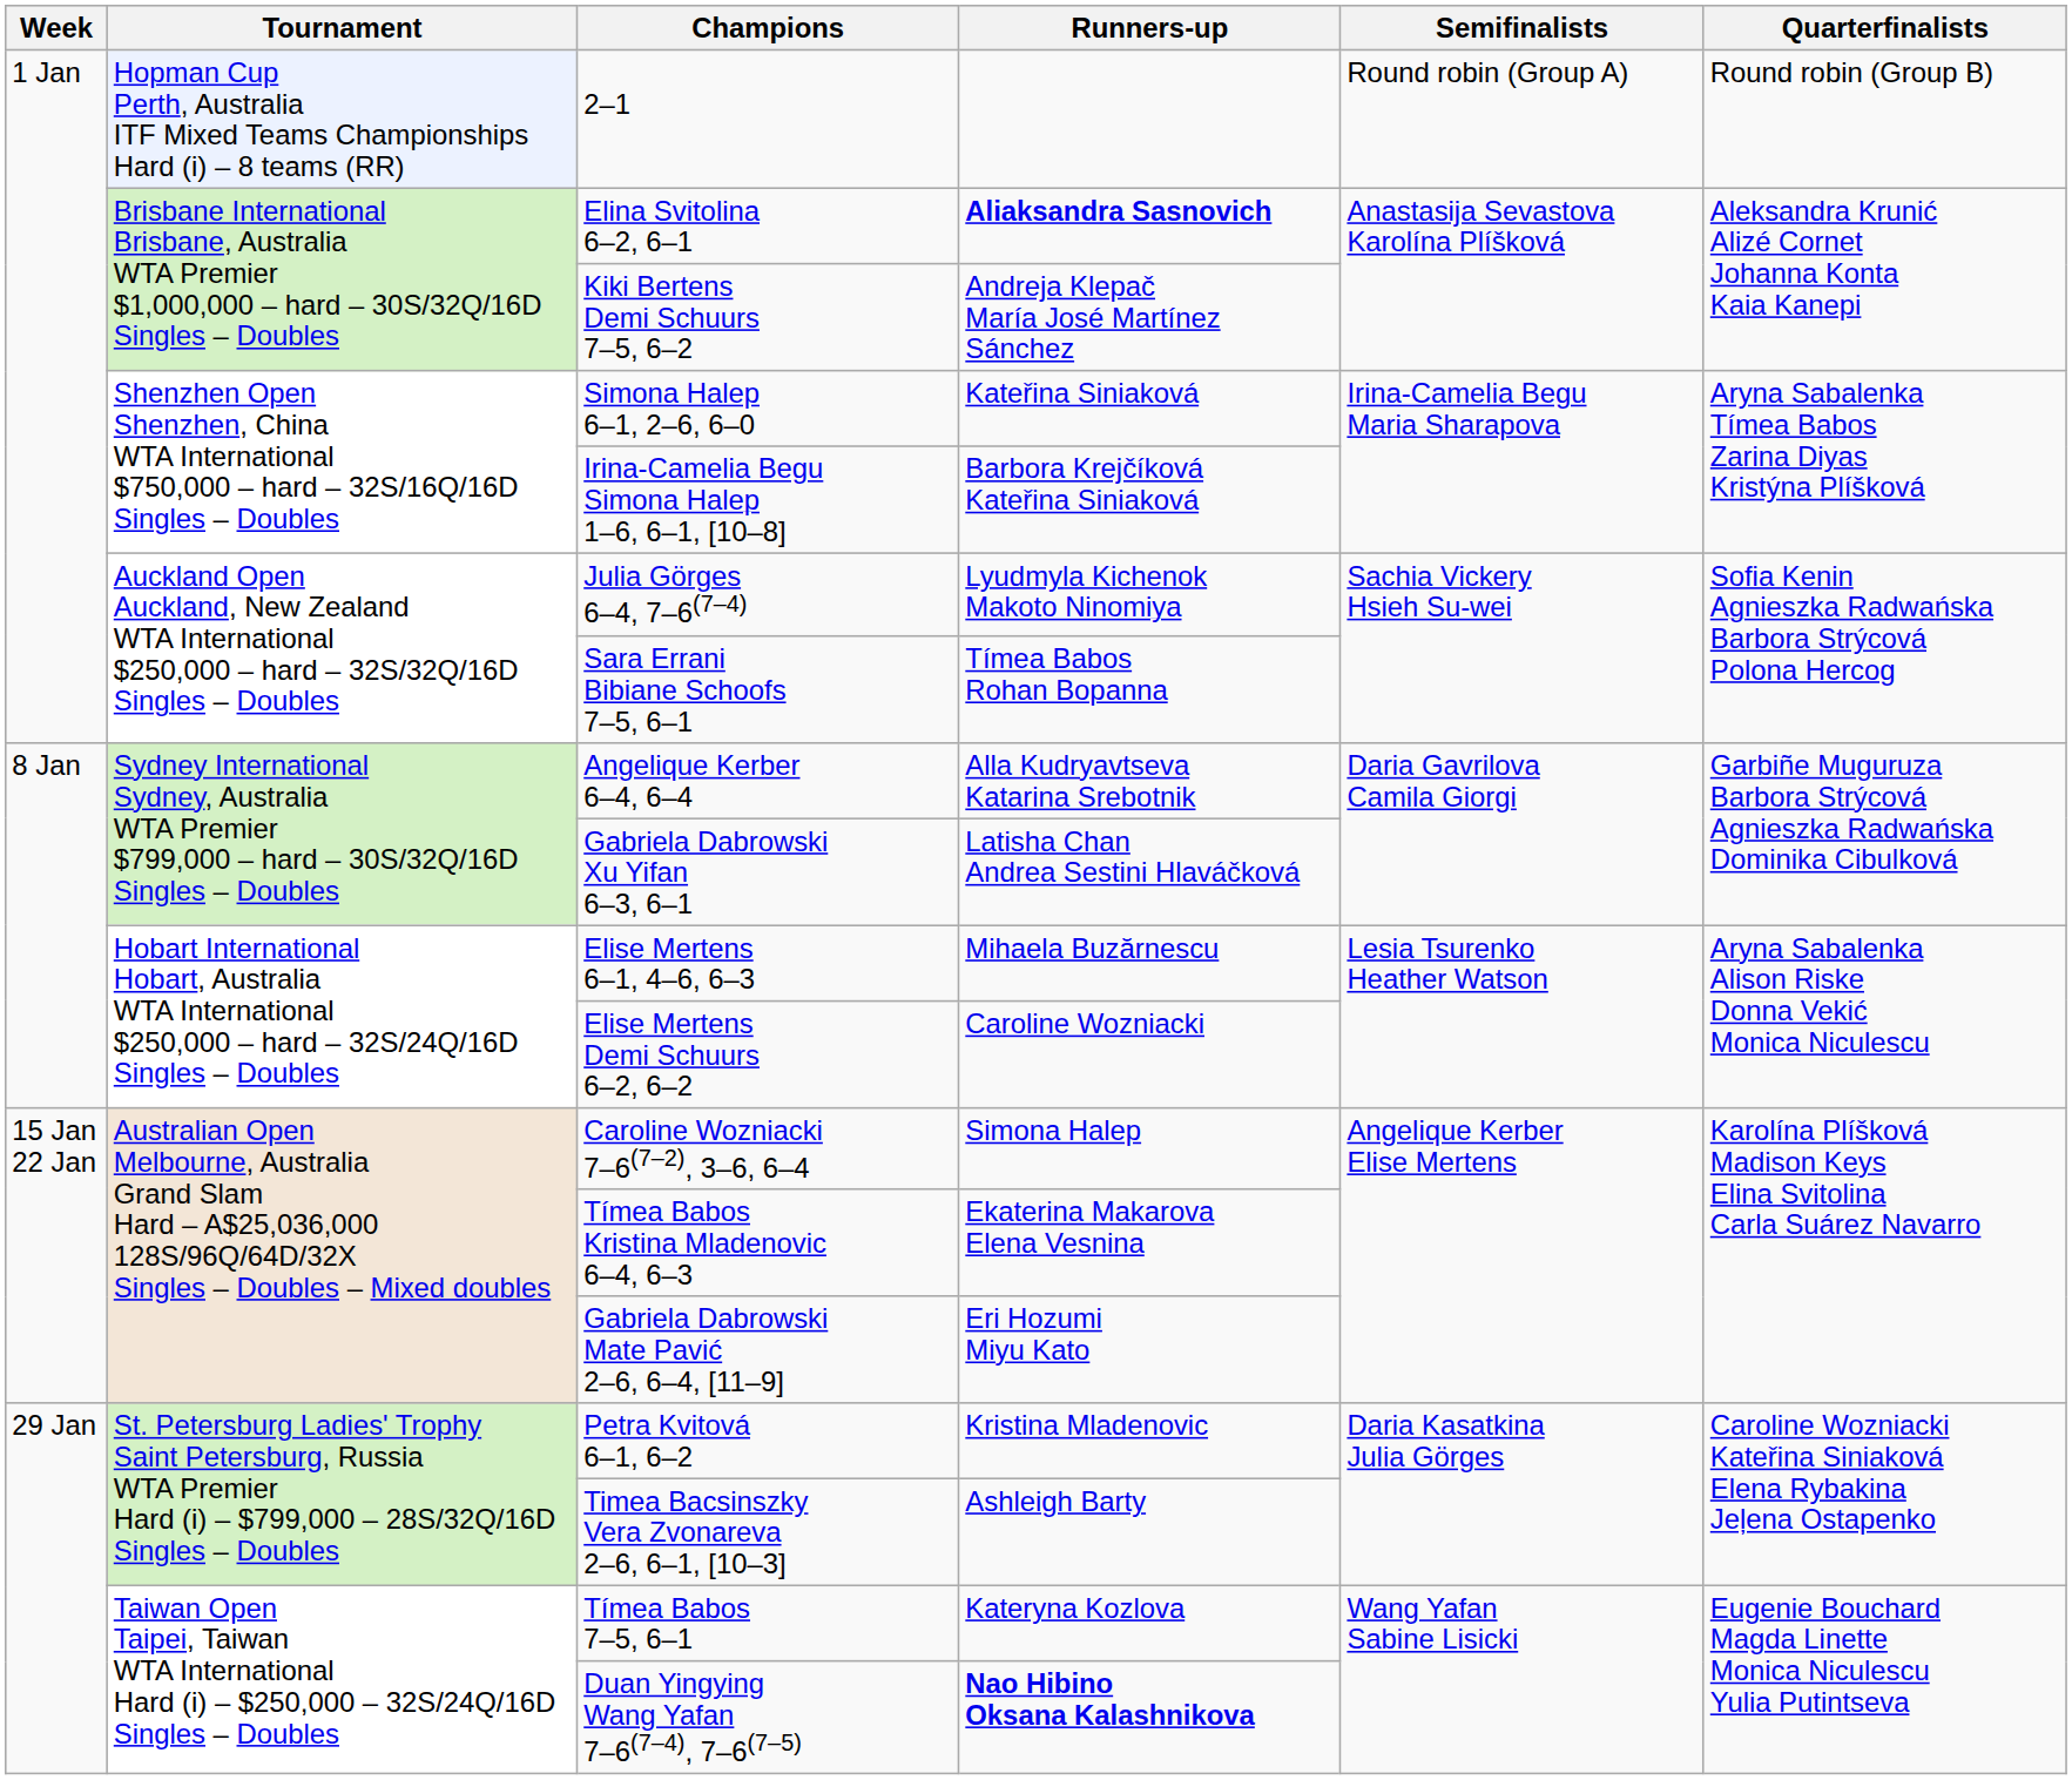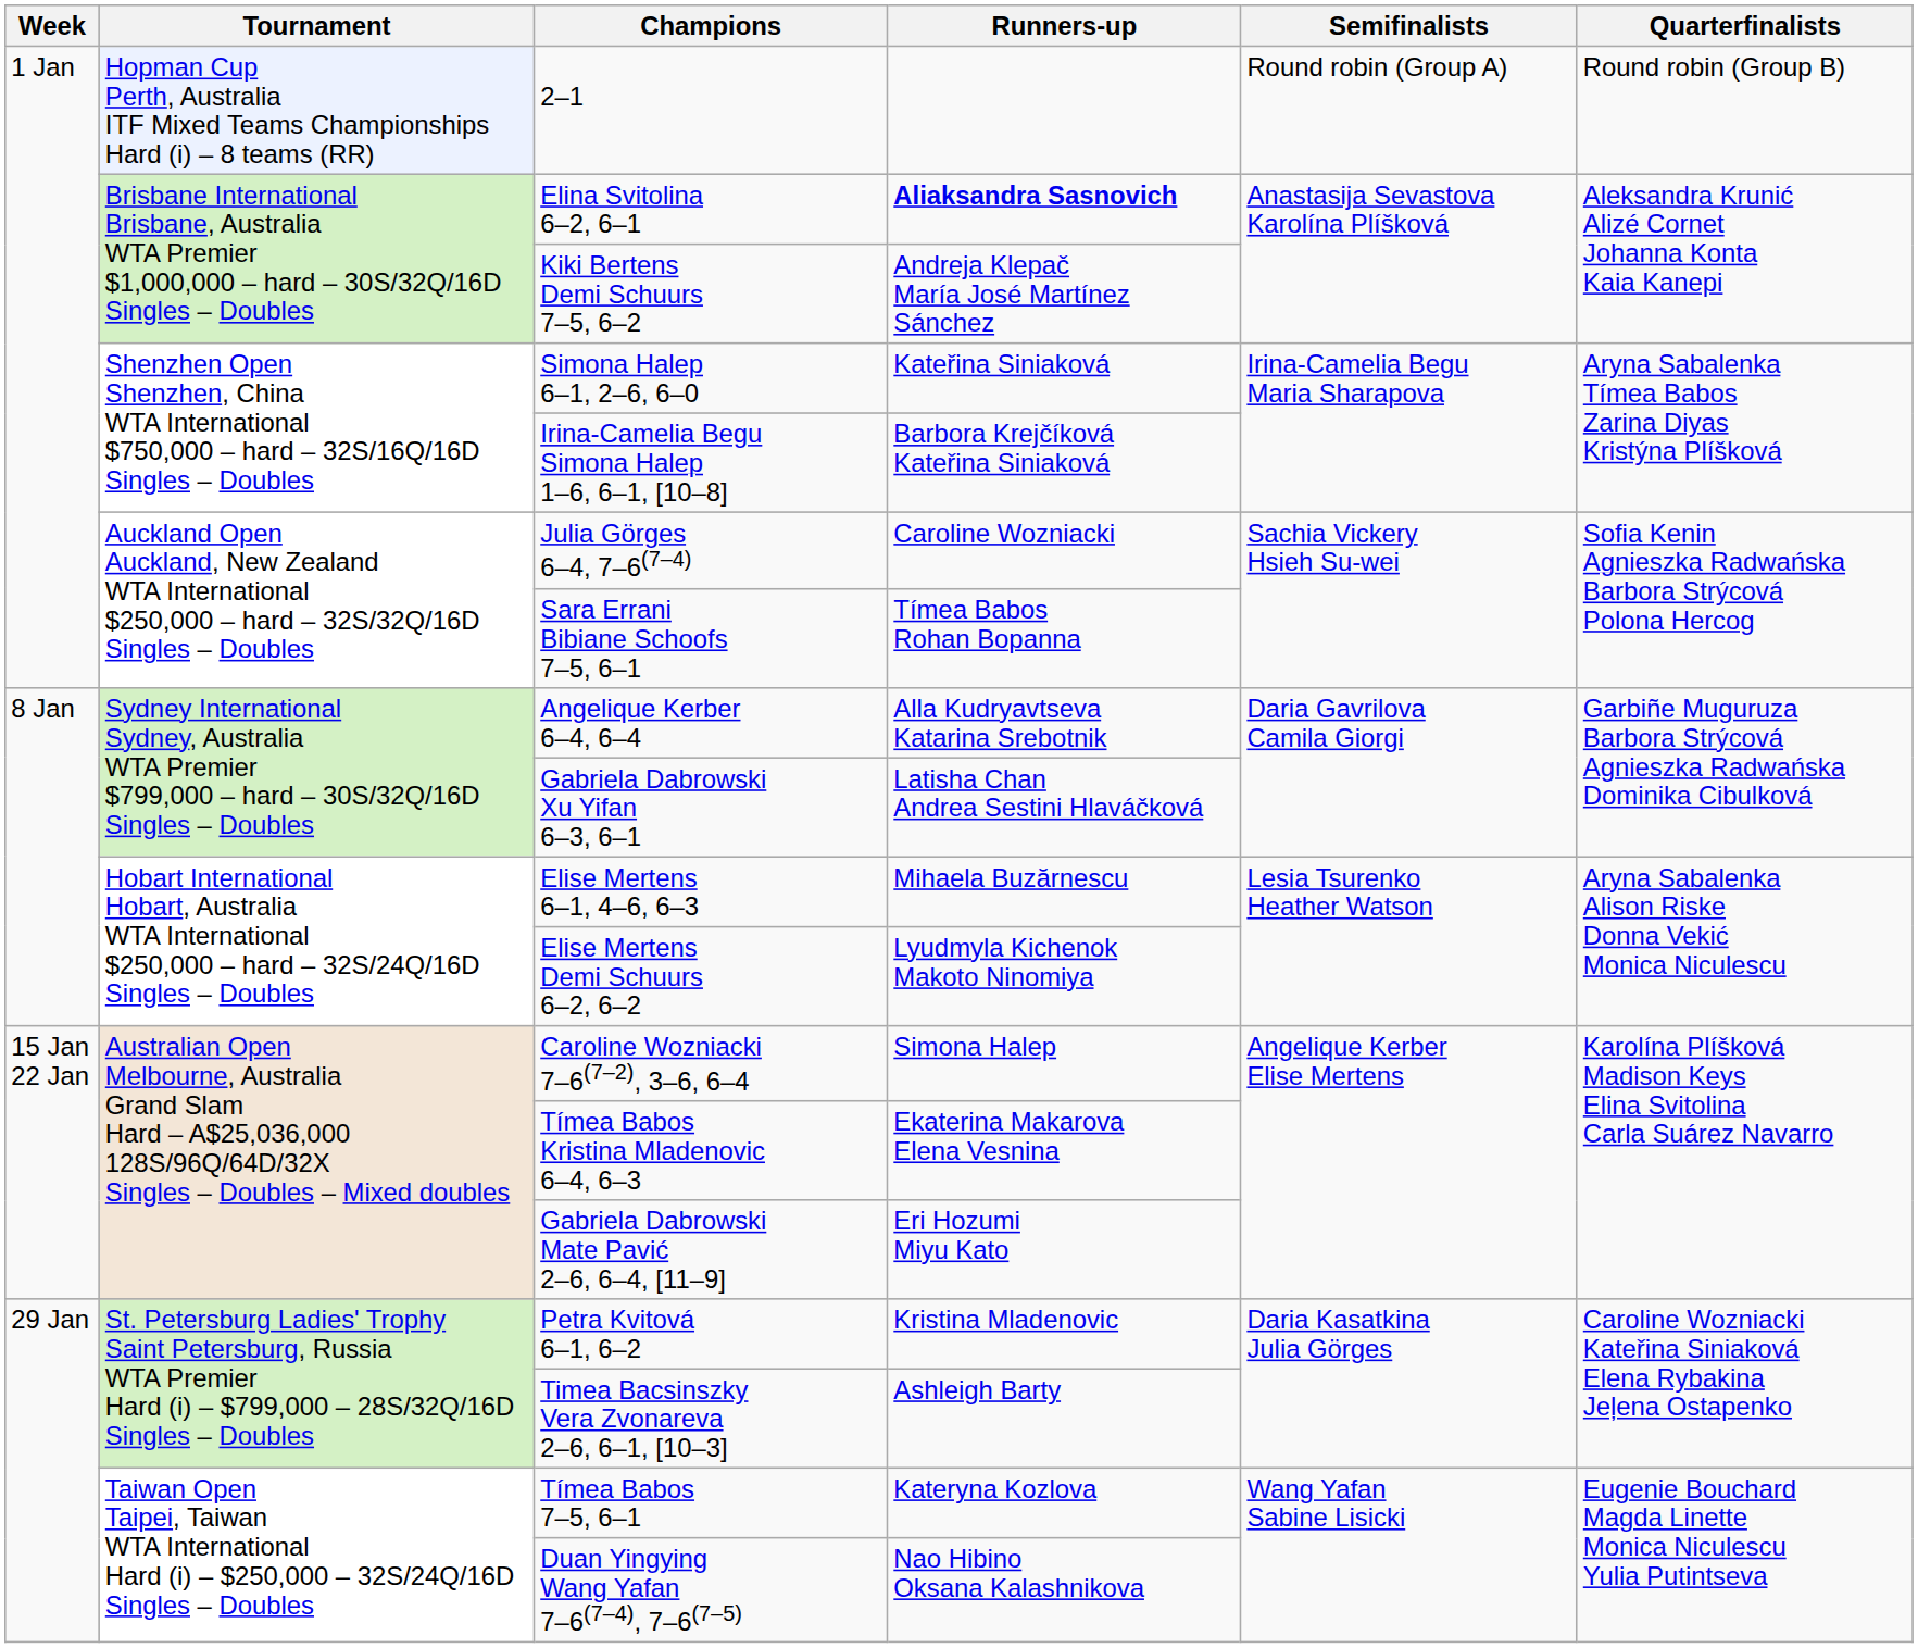 <table class=wikitable style=font-size:95%>
 <tr>
 <th style="width:48px;">Week</th>
 <th style="width:248px;">Tournament</th>
 <th style="width:200px;">Champions</th>
 <th style="width:200px;">Runners-up</th>
 <th style="width:190px;">Semifinalists</th>
 <th style="width:190px;">Quarterfinalists</th>
 </tr>
 <tr valign=top>
 <td rowspan=7>1 Jan</td>
 <td style="background:#ECF2FF;"><a href='#'>Hopman Cup</a><br><a href='#'>Perth</a>, Australia<br>ITF Mixed Teams Championships<br>Hard (i) – 8 teams (RR)</td>
 <td> <br> 2–1</td>
 <td></td>
 <td><div>Round robin (Group A)</div><br><br></td>
 <td><div>Round robin (Group B)</div><br><br></td>
 </tr>
 <tr valign=top>
 <td style="background:#D4F1C5;" rowspan="2"><a href='#'>Brisbane International</a><br> <a href='#'>Brisbane</a>, Australia<br>WTA Premier<br>$1,000,000 – hard – 30S/32Q/16D<br><a href='#'>Singles</a> – <a href='#'>Doubles</a></td>
 <td> <a href='#'>Elina Svitolina</a> <br> 6–2, 6–1</td>
 <td><strong> <a href='#'>Aliaksandra Sasnovich</a></strong></td>
 <td rowspan=2> <a href='#'>Anastasija Sevastova</a> <br>  <a href='#'>Karolína Plíšková</a></td>
 <td rowspan=2> <a href='#'>Aleksandra Krunić</a> <br> <a href='#'>Alizé Cornet</a> <br> <a href='#'>Johanna Konta</a> <br>  <a href='#'>Kaia Kanepi</a></td>
 </tr>
 <tr valign=top>
 <td> <a href='#'>Kiki Bertens</a> <br>  <a href='#'>Demi Schuurs</a> <br> 7–5, 6–2</td>
 <td> <a href='#'>Andreja Klepač</a> <br>  <a href='#'>María José Martínez Sánchez</a></td>
 </tr>
 <tr valign=top>
 <td style="background:#fff;" rowspan="2"><a href='#'>Shenzhen Open</a><br> <a href='#'>Shenzhen</a>, China<br>WTA International<br>$750,000 – hard – 32S/16Q/16D<br><a href='#'>Singles</a> – <a href='#'>Doubles</a></td>
 <td> <a href='#'>Simona Halep</a> <br> 6–1, 2–6, 6–0</td>
 <td> <a href='#'>Kateřina Siniaková</a></td>
 <td rowspan=2> <a href='#'>Irina-Camelia Begu</a> <br>  <a href='#'>Maria Sharapova</a></td>
 <td rowspan=2> <a href='#'>Aryna Sabalenka</a><br>   <a href='#'>Tímea Babos</a> <br>  <a href='#'>Zarina Diyas</a><br>  <a href='#'>Kristýna Plíšková</a></td>
 </tr>
 <tr valign=top>
 <td> <a href='#'>Irina-Camelia Begu</a> <br>  <a href='#'>Simona Halep</a> <br> 1–6, 6–1, [10–8]</td>
 <td> <a href='#'>Barbora Krejčíková</a> <br>  <a href='#'>Kateřina Siniaková</a></td>
 </tr>
 <tr valign=top>
 <td style="background:#fff;" rowspan="2"><a href='#'>Auckland Open</a><br> <a href='#'>Auckland</a>, New Zealand<br>WTA International<br>$250,000 – hard – 32S/32Q/16D<br><a href='#'>Singles</a> – <a href='#'>Doubles</a></td>
 <td> <a href='#'>Julia Görges</a><br>6–4, 7–6<sup>(7–4)</sup></td>
-<td> <a href='#'>Lyudmyla Kichenok</a> <br>  <a href='#'>Makoto Ninomiya</a></td>
+<td> <a href='#'>Caroline Wozniacki</a></td>
 <td rowspan=2> <a href='#'>Sachia Vickery</a> <br>  <a href='#'>Hsieh Su-wei</a></td>
 <td rowspan=2> <a href='#'>Sofia Kenin</a> <br> <a href='#'>Agnieszka Radwańska</a> <br>  <a href='#'>Barbora Strýcová</a> <br>  <a href='#'>Polona Hercog</a></td>
 </tr>
 <tr valign=top>
 <td> <a href='#'>Sara Errani</a><br> <a href='#'>Bibiane Schoofs</a><br>7–5, 6–1</td>
 <td> <a href='#'>Tímea Babos</a> <br>  <a href='#'>Rohan Bopanna</a></td>
 </tr>
 <tr valign=top>
 <td rowspan=4>8 Jan</td>
 <td style="background:#D4F1C5;" rowspan="2"><a href='#'>Sydney International</a><br> <a href='#'>Sydney</a>, Australia<br>WTA Premier<br>$799,000 – hard – 30S/32Q/16D<br><a href='#'>Singles</a> – <a href='#'>Doubles</a></td>
 <td> <a href='#'>Angelique Kerber</a><br>6–4, 6–4</td>
 <td> <a href='#'>Alla Kudryavtseva</a> <br>  <a href='#'>Katarina Srebotnik</a></td>
 <td rowspan=2> <a href='#'>Daria Gavrilova</a> <br>  <a href='#'>Camila Giorgi</a></td>
 <td rowspan=2> <a href='#'>Garbiñe Muguruza</a> <br>  <a href='#'>Barbora Strýcová</a> <br>  <a href='#'>Agnieszka Radwańska</a> <br>  <a href='#'>Dominika Cibulková</a></td>
 </tr>
 <tr valign=top>
 <td> <a href='#'>Gabriela Dabrowski</a> <br>  <a href='#'>Xu Yifan</a> <br> 6–3, 6–1</td>
 <td> <a href='#'>Latisha Chan</a> <br>  <a href='#'>Andrea Sestini Hlaváčková</a></td>
 </tr>
 <tr valign=top>
 <td style="background:#fff;" rowspan="2"><a href='#'>Hobart International</a><br> <a href='#'>Hobart</a>, Australia<br>WTA International<br>$250,000 – hard – 32S/24Q/16D<br><a href='#'>Singles</a> – <a href='#'>Doubles</a></td>
 <td> <a href='#'>Elise Mertens</a><br>6–1, 4–6, 6–3</td>
 <td> <a href='#'>Mihaela Buzărnescu</a></td>
 <td rowspan=2> <a href='#'>Lesia Tsurenko</a> <br>  <a href='#'>Heather Watson</a></td>
 <td rowspan=2> <a href='#'>Aryna Sabalenka</a> <br>  <a href='#'>Alison Riske</a> <br> <a href='#'>Donna Vekić</a> <br>  <a href='#'>Monica Niculescu</a></td>
 </tr>
 <tr valign=top>
 <td> <a href='#'>Elise Mertens</a> <br>  <a href='#'>Demi Schuurs</a> <br> 6–2, 6–2</td>
-<td> <a href='#'>Caroline Wozniacki</a></td>
+<td> <a href='#'>Lyudmyla Kichenok</a> <br>  <a href='#'>Makoto Ninomiya</a></td>
 </tr>
 <tr valign=top>
 <td rowspan=3>15 Jan <br>22 Jan</td>
 <td style="background:#F3E6D7;" rowspan="3"><a href='#'>Australian Open</a><br> <a href='#'>Melbourne</a>, Australia<br>Grand Slam<br>Hard – A$25,036,000<br>128S/96Q/64D/32X<br><a href='#'>Singles</a> – <a href='#'>Doubles</a> – <a href='#'>Mixed doubles</a></td>
 <td> <a href='#'>Caroline Wozniacki</a><br>7–6<sup>(7–2)</sup>, 3–6, 6–4</td>
 <td> <a href='#'>Simona Halep</a></td>
 <td rowspan=3> <a href='#'>Angelique Kerber</a><br> <a href='#'>Elise Mertens</a></td>
 <td rowspan=3> <a href='#'>Karolína Plíšková</a><br> <a href='#'>Madison Keys</a><br>  <a href='#'>Elina Svitolina</a><br> <a href='#'>Carla Suárez Navarro</a></td>
 </tr>
 <tr valign=top>
 <td> <a href='#'>Tímea Babos</a> <br>  <a href='#'>Kristina Mladenovic</a> <br> 6–4, 6–3</td>
 <td> <a href='#'>Ekaterina Makarova</a> <br>  <a href='#'>Elena Vesnina</a></td>
 </tr>
 <tr valign=top>
 <td> <a href='#'>Gabriela Dabrowski</a> <br>  <a href='#'>Mate Pavić</a> <br> 2–6, 6–4, [11–9]</td>
 <td> <a href='#'>Eri Hozumi</a><br> <a href='#'>Miyu Kato</a></td>
 </tr>
 <tr valign=top>
 <td rowspan=4>29 Jan</td>
 <td style="background:#D4F1C5;" rowspan="2"><a href='#'>St. Petersburg Ladies' Trophy</a><br> <a href='#'>Saint Petersburg</a>, Russia<br>WTA Premier<br>Hard (i) – $799,000 – 28S/32Q/16D<br><a href='#'>Singles</a> – <a href='#'>Doubles</a></td>
 <td> <a href='#'>Petra Kvitová</a><br>6–1, 6–2</td>
 <td> <a href='#'>Kristina Mladenovic</a></td>
 <td rowspan=2> <a href='#'>Daria Kasatkina</a><br> <a href='#'>Julia Görges</a></td>
 <td rowspan=2> <a href='#'>Caroline Wozniacki</a> <br> <a href='#'>Kateřina Siniaková</a> <br> <a href='#'>Elena Rybakina</a> <br> <a href='#'>Jeļena Ostapenko</a></td>
 </tr>
 <tr valign=top>
 <td> <a href='#'>Timea Bacsinszky</a> <br>  <a href='#'>Vera Zvonareva</a> <br> 2–6, 6–1, [10–3]</td>
 <td> <a href='#'>Ashleigh Barty</a></td>
 </tr>
 <tr valign=top>
 <td style="background:#fff;" rowspan="2"><a href='#'>Taiwan Open</a><br> <a href='#'>Taipei</a>, Taiwan <br>WTA International<br>Hard (i) – $250,000 – 32S/24Q/16D<br><a href='#'>Singles</a> – <a href='#'>Doubles</a></td>
 <td> <a href='#'>Tímea Babos</a><br>7–5, 6–1</td>
 <td> <a href='#'>Kateryna Kozlova</a></td>
 <td rowspan=2> <a href='#'>Wang Yafan</a> <br>  <a href='#'>Sabine Lisicki</a></td>
 <td rowspan=2> <a href='#'>Eugenie Bouchard</a><br> <a href='#'>Magda Linette</a> <br> <a href='#'>Monica Niculescu</a> <br>  <a href='#'>Yulia Putintseva</a></td>
 </tr>
 <tr valign=top>
 <td> <a href='#'>Duan Yingying</a> <br>  <a href='#'>Wang Yafan</a> <br> 7–6<sup>(7–4)</sup>, 7–6<sup>(7–5)</sup></td>
-<td><strong> <a href='#'>Nao Hibino</a> <br>  <a href='#'>Oksana Kalashnikova</a></strong></td>
+<td> <a href='#'>Nao Hibino</a> <br>  <a href='#'>Oksana Kalashnikova</a></td>
 </tr>
 </table>
